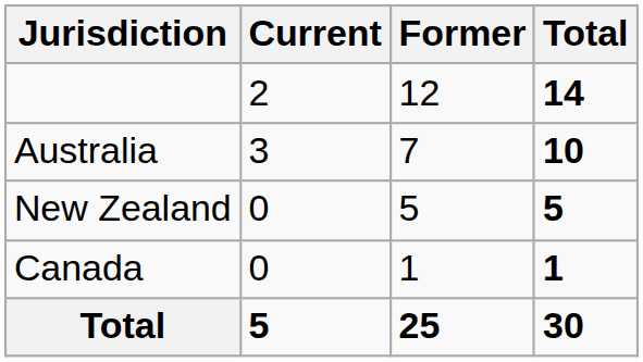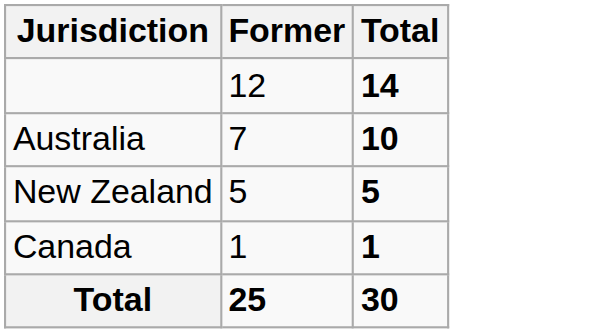 <table class="wikitable sortable">
 <tr>
 <th>Jurisdiction</th>
-<th>Current</th>
 <th>Former</th>
 <th>Total</th>
 </tr>
 <tr>
 <td></td>
-<td>2</td>
 <td>12</td>
 <td><strong>14</strong></td>
 </tr>
 <tr>
 <td>Australia</td>
-<td>3</td>
 <td>7</td>
 <td><strong>10</strong></td>
 </tr>
 <tr>
 <td>New Zealand</td>
-<td>0</td>
 <td>5</td>
 <td><strong>5</strong></td>
 </tr>
 <tr>
 <td>Canada</td>
-<td>0</td>
 <td>1</td>
 <td><strong>1</strong></td>
 </tr>
 <tr>
 <th>Total</th>
-<td><strong>5</strong></td>
 <td><strong>25</strong></td>
 <td><strong>30</strong></td>
 </tr>
 </table>
